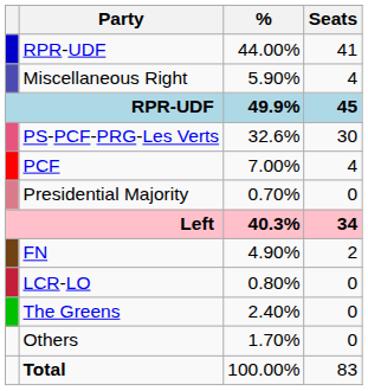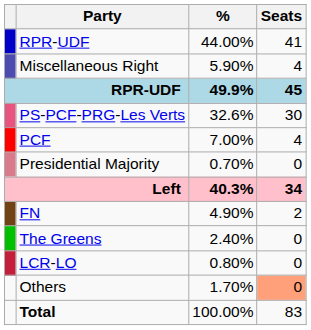 <table class="wikitable" style="text-align:right">
 <tr>
 <th></th>
 <th>Party</th>
 <th>%</th>
 <th>Seats</th>
 </tr>
 <tr>
 <td bgcolor="#0000c8"> </td>
 <td align=left><a href='#'>RPR</a>-<a href='#'>UDF</a></td>
 <td>44.00%</td>
 <td>41</td>
 </tr>
 <tr>
 <td bgcolor="#4C4CB0"> </td>
 <td align=left>Miscellaneous Right</td>
 <td>5.90%</td>
 <td>4</td>
 </tr>
 <tr bgcolor="lightblue">
 <td colspan=2><strong>RPR-UDF</strong> </td>
 <td><strong>49.9%</strong></td>
 <td><strong>45</strong></td>
 </tr>
 <tr>
 <td bgcolor="#E75480"> </td>
 <td align=left><a href='#'>PS</a>-<a href='#'>PCF</a>-<a href='#'>PRG</a>-<a href='#'>Les Verts</a></td>
 <td>32.6%</td>
 <td>30</td>
 </tr>
 <tr>
 <td bgcolor="red"> </td>
 <td align=left><a href='#'>PCF</a></td>
 <td>7.00%</td>
 <td>4</td>
 </tr>
 <tr>
 <td bgcolor="#DA7B8B"> </td>
 <td align=left>Presidential Majority</td>
 <td>0.70%</td>
 <td>0</td>
 </tr>
 <tr bgcolor="pink">
 <td colspan=2><strong>Left</strong> </td>
 <td><strong>40.3%</strong></td>
 <td><strong>34</strong></td>
 </tr>
 <tr>
 <td bgcolor="#704214"> </td>
 <td align=left><a href='#'>FN</a></td>
 <td>4.90%</td>
 <td>2</td>
 </tr>
 <tr>
+<td bgcolor="#00c000"> </td>
+<td align=left><a href='#'>The Greens</a></td>
+<td>2.40%</td>
+<td>0</td>
+</tr>
+<tr>
 <td bgcolor="#C41E3A"> </td>
 <td align=left><a href='#'>LCR</a>-<a href='#'>LO</a></td>
 <td>0.80%</td>
 <td>0</td>
 </tr>
 <tr>
-<td bgcolor="#00c000"> </td>
-<td align=left><a href='#'>The Greens</a></td>
-<td>2.40%</td>
-<td>0</td>
-</tr>
-<tr>
 <td></td>
 <td align=left>Others</td>
 <td>1.70%</td>
-<td>0</td>
+<td style="background: lightsalmon;">0</td>
 </tr>
 <tr>
 <td></td>
 <td align=left><strong>Total</strong></td>
 <td>100.00%</td>
 <td>83</td>
 </tr>
 </table>
